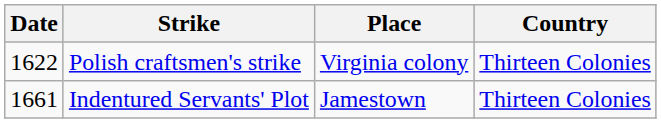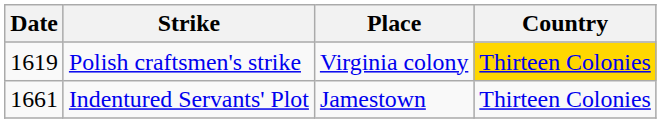 <table class="wikitable sortable">
 <tr>
 <th>Date</th>
 <th>Strike</th>
 <th>Place</th>
 <th>Country</th>
 </tr>
 <tr>
-<td>1622</td>
+<td>1619</td>
 <td><a href='#'>Polish craftsmen's strike</a></td>
 <td><a href='#'>Virginia colony</a></td>
-<td><a href='#'>Thirteen Colonies</a></td>
+<td style="background: gold;"><a href='#'>Thirteen Colonies</a></td>
 </tr>
 <tr>
 <td>1661</td>
 <td><a href='#'>Indentured Servants' Plot</a></td>
 <td><a href='#'>Jamestown</a></td>
 <td><a href='#'>Thirteen Colonies</a></td>
 </tr>
 </table>
